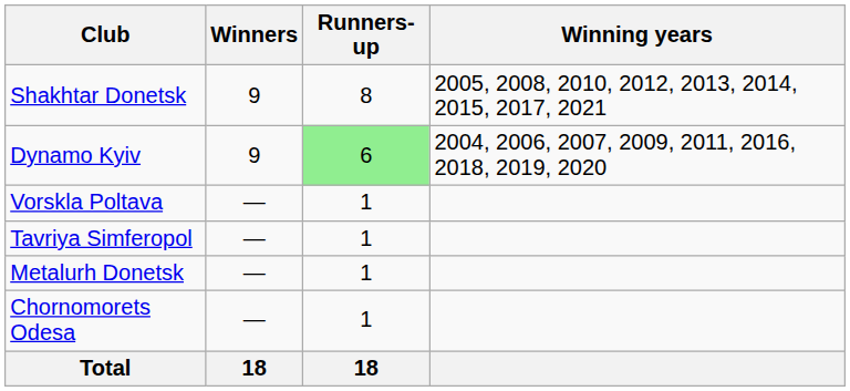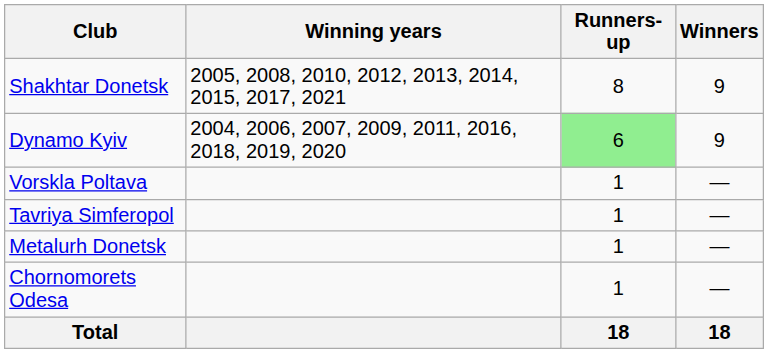 <table class="wikitable sortable">
 <tr style="background:#efefef;">
 <th>Club</th>
+<th>Winning years</th>
+<th>Runners-up</th>
 <th>Winners</th>
-<th>Runners-up</th>
-<th>Winning years</th>
 </tr>
 <tr>
 <td><a href='#'>Shakhtar Donetsk</a></td>
+<td>2005, 2008, 2010, 2012, 2013, 2014, 2015, 2017, 2021</td>
+<td align=center>8</td>
 <td align=center>9</td>
-<td align=center>8</td>
-<td>2005, 2008, 2010, 2012, 2013, 2014, 2015, 2017, 2021</td>
 </tr>
 <tr>
 <td><a href='#'>Dynamo Kyiv</a></td>
+<td>2004, 2006, 2007, 2009, 2011, 2016, 2018, 2019, 2020</td>
+<td align=center style="background: lightgreen;">6</td>
 <td align=center>9</td>
-<td align=center style="background: lightgreen;">6</td>
-<td>2004, 2006, 2007, 2009, 2011, 2016, 2018, 2019, 2020</td>
 </tr>
 <tr>
 <td><a href='#'>Vorskla Poltava</a></td>
+<td></td>
+<td align=center>1</td>
 <td align=center>—</td>
-<td align=center>1</td>
-<td></td>
 </tr>
 <tr>
 <td><a href='#'>Tavriya Simferopol</a></td>
+<td></td>
+<td align=center>1</td>
 <td align=center>—</td>
-<td align=center>1</td>
-<td></td>
 </tr>
 <tr>
 <td><a href='#'>Metalurh Donetsk</a></td>
+<td></td>
+<td align=center>1</td>
 <td align=center>—</td>
-<td align=center>1</td>
-<td></td>
 </tr>
 <tr>
 <td><a href='#'>Chornomorets Odesa</a></td>
+<td></td>
+<td align=center>1</td>
 <td align=center>—</td>
-<td align=center>1</td>
-<td></td>
 </tr>
 <tr>
 <th>Total</th>
+<th></th>
 <th>18</th>
 <th>18</th>
-<th></th>
 </tr>
 </table>
